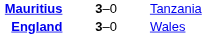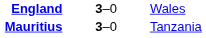 <table>
 <tr>
 <th width=200></th>
 <th width=100></th>
 <th width=200></th>
 </tr>
 <tr>
+<td align=right><strong><a href='#'>England</a> </strong></td>
+<td align=center><strong>3</strong>–0</td>
+<td> <a href='#'>Wales</a></td>
+</tr>
+<tr>
 <td align=right><strong><a href='#'>Mauritius</a> </strong></td>
 <td align=center><strong>3</strong>–0</td>
 <td> <a href='#'>Tanzania</a></td>
 </tr>
-<tr>
-<td align=right><strong><a href='#'>England</a> </strong></td>
-<td align=center><strong>3</strong>–0</td>
-<td> <a href='#'>Wales</a></td>
-</tr>
 </table>
